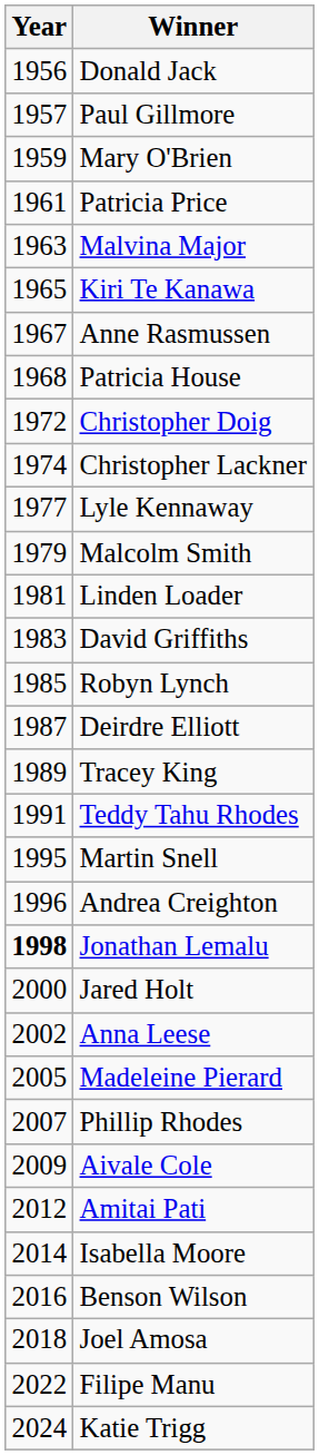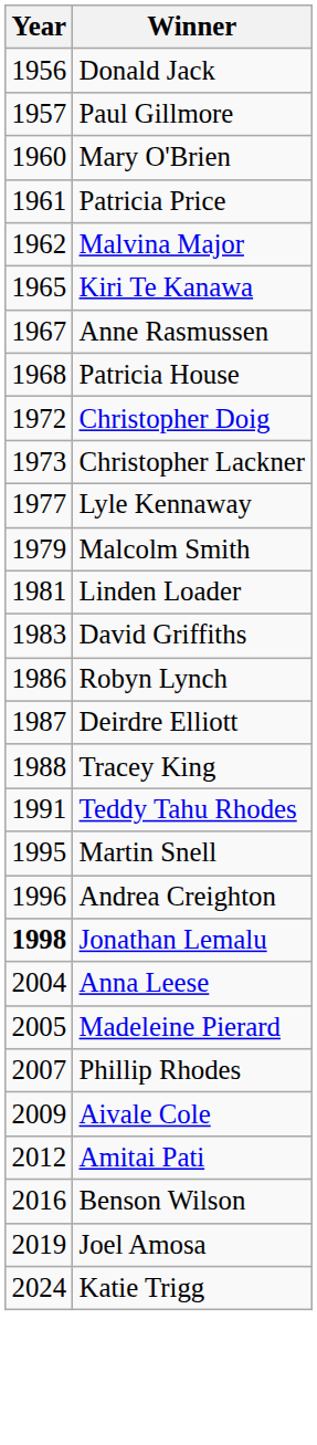 <table class="wikitable sortable">
 <tr>
 <th>Year</th>
 <th>Winner</th>
 </tr>
 <tr>
 <td>1956</td>
 <td>Donald Jack</td>
 </tr>
 <tr>
 <td>1957</td>
 <td>Paul Gillmore</td>
 </tr>
 <tr>
-<td>1959</td>
+<td>1960</td>
 <td>Mary O'Brien</td>
 </tr>
 <tr>
 <td>1961</td>
 <td>Patricia Price</td>
 </tr>
 <tr>
-<td>1963</td>
+<td>1962</td>
 <td><a href='#'>Malvina Major</a></td>
 </tr>
 <tr>
 <td>1965</td>
 <td><a href='#'>Kiri Te Kanawa</a></td>
 </tr>
 <tr>
 <td>1967</td>
 <td>Anne Rasmussen</td>
 </tr>
 <tr>
 <td>1968</td>
 <td>Patricia House</td>
 </tr>
 <tr>
 <td>1972</td>
 <td><a href='#'>Christopher Doig</a></td>
 </tr>
 <tr>
-<td>1974</td>
+<td>1973</td>
 <td>Christopher Lackner</td>
 </tr>
 <tr>
 <td>1977</td>
 <td>Lyle Kennaway</td>
 </tr>
 <tr>
 <td>1979</td>
 <td>Malcolm Smith</td>
 </tr>
 <tr>
 <td>1981</td>
 <td>Linden Loader</td>
 </tr>
 <tr>
 <td>1983</td>
 <td>David Griffiths</td>
 </tr>
 <tr>
-<td>1985</td>
+<td>1986</td>
 <td>Robyn Lynch</td>
 </tr>
 <tr>
 <td>1987</td>
 <td>Deirdre Elliott</td>
 </tr>
 <tr>
-<td>1989</td>
+<td>1988</td>
 <td>Tracey King</td>
 </tr>
 <tr>
 <td>1991</td>
 <td><a href='#'>Teddy Tahu Rhodes</a></td>
 </tr>
 <tr>
 <td>1995</td>
 <td>Martin Snell</td>
 </tr>
 <tr>
 <td>1996</td>
 <td>Andrea Creighton</td>
 </tr>
 <tr>
 <td><strong>1998</strong></td>
 <td><a href='#'>Jonathan Lemalu</a></td>
 </tr>
 <tr>
-<td>2000</td>
-<td>Jared Holt</td>
-</tr>
-<tr>
-<td>2002</td>
+<td>2004</td>
 <td><a href='#'>Anna Leese</a></td>
 </tr>
 <tr>
 <td>2005</td>
 <td><a href='#'>Madeleine Pierard</a></td>
 </tr>
 <tr>
 <td>2007</td>
 <td>Phillip Rhodes</td>
 </tr>
 <tr>
 <td>2009</td>
 <td><a href='#'>Aivale Cole</a></td>
 </tr>
 <tr>
 <td>2012</td>
 <td><a href='#'>Amitai Pati</a></td>
 </tr>
 <tr>
-<td>2014</td>
-<td>Isabella Moore</td>
-</tr>
-<tr>
 <td>2016</td>
 <td>Benson Wilson</td>
 </tr>
 <tr>
-<td>2018</td>
+<td>2019</td>
 <td>Joel Amosa</td>
-</tr>
-<tr>
-<td>2022</td>
-<td>Filipe Manu</td>
 </tr>
 <tr>
 <td>2024</td>
 <td>Katie Trigg</td>
 </tr>
 </table>
